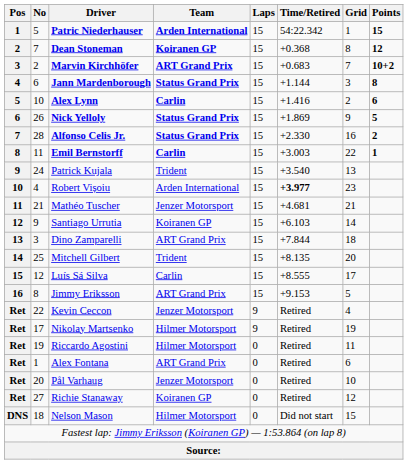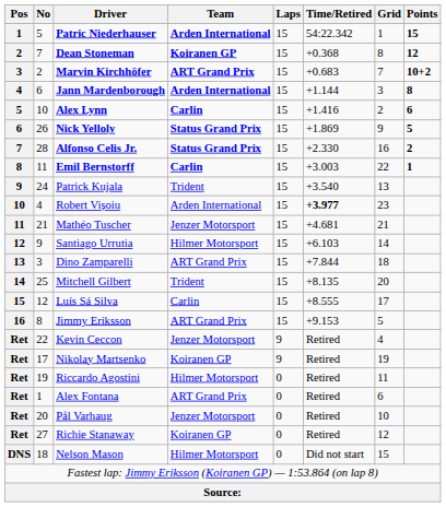 <table class="wikitable" style="font-size:85%">
 <tr>
 <th>Pos</th>
 <th>No</th>
 <th>Driver</th>
 <th>Team</th>
 <th>Laps</th>
 <th>Time/Retired</th>
 <th>Grid</th>
 <th>Points</th>
 </tr>
 <tr>
 <th>1</th>
 <td>5</td>
 <td> <strong><a href='#'>Patric Niederhauser</a></strong></td>
 <td><strong><a href='#'>Arden International</a></strong></td>
 <td>15</td>
 <td>54:22.342</td>
 <td>1</td>
 <td><strong>15</strong></td>
 </tr>
 <tr>
 <th>2</th>
 <td>7</td>
 <td> <strong><a href='#'>Dean Stoneman</a></strong></td>
 <td><strong><a href='#'>Koiranen GP</a></strong></td>
 <td>15</td>
 <td>+0.368</td>
 <td>8</td>
 <td><strong>12</strong></td>
 </tr>
 <tr>
 <th>3</th>
 <td>2</td>
 <td> <strong><a href='#'>Marvin Kirchhöfer</a></strong></td>
 <td><strong><a href='#'>ART Grand Prix</a></strong></td>
 <td>15</td>
 <td>+0.683</td>
 <td>7</td>
 <td><strong>10+2</strong></td>
 </tr>
 <tr>
 <th>4</th>
 <td>6</td>
 <td> <strong><a href='#'>Jann Mardenborough</a></strong></td>
-<td><strong><a href='#'>Status Grand Prix</a></strong></td>
+<td><strong><a href='#'>Arden International</a></strong></td>
 <td>15</td>
 <td>+1.144</td>
 <td>3</td>
 <td><strong>8</strong></td>
 </tr>
 <tr>
 <th>5</th>
 <td>10</td>
 <td> <strong><a href='#'>Alex Lynn</a></strong></td>
 <td><strong><a href='#'>Carlin</a></strong></td>
 <td>15</td>
 <td>+1.416</td>
 <td>2</td>
 <td><strong>6</strong></td>
 </tr>
 <tr>
 <th>6</th>
 <td>26</td>
 <td> <strong><a href='#'>Nick Yelloly</a></strong></td>
 <td><strong><a href='#'>Status Grand Prix</a></strong></td>
 <td>15</td>
 <td>+1.869</td>
 <td>9</td>
 <td><strong>5</strong></td>
 </tr>
 <tr>
 <th>7</th>
 <td>28</td>
 <td> <strong><a href='#'>Alfonso Celis Jr.</a></strong></td>
 <td><strong><a href='#'>Status Grand Prix</a></strong></td>
 <td>15</td>
 <td>+2.330</td>
 <td>16</td>
 <td><strong>2</strong></td>
 </tr>
 <tr>
 <th>8</th>
 <td>11</td>
 <td> <strong><a href='#'>Emil Bernstorff</a></strong></td>
 <td><strong><a href='#'>Carlin</a></strong></td>
 <td>15</td>
 <td>+3.003</td>
 <td>22</td>
 <td><strong>1</strong></td>
 </tr>
 <tr>
 <th>9</th>
 <td>24</td>
 <td> <a href='#'>Patrick Kujala</a></td>
 <td><a href='#'>Trident</a></td>
 <td>15</td>
 <td>+3.540</td>
 <td>13</td>
 <td></td>
 </tr>
 <tr>
 <th>10</th>
 <td>4</td>
 <td> <a href='#'>Robert Vișoiu</a></td>
 <td><a href='#'>Arden International</a></td>
 <td>15</td>
 <td><strong>+3.977</strong></td>
 <td>23</td>
 <td></td>
 </tr>
 <tr>
 <th>11</th>
 <td>21</td>
 <td> <a href='#'>Mathéo Tuscher</a></td>
 <td><a href='#'>Jenzer Motorsport</a></td>
 <td>15</td>
 <td>+4.681</td>
 <td>21</td>
 <td></td>
 </tr>
 <tr>
 <th>12</th>
 <td>9</td>
 <td> <a href='#'>Santiago Urrutia</a></td>
-<td><a href='#'>Koiranen GP</a></td>
+<td><a href='#'>Hilmer Motorsport</a></td>
 <td>15</td>
 <td>+6.103</td>
 <td>14</td>
 <td></td>
 </tr>
 <tr>
 <th>13</th>
 <td>3</td>
 <td> <a href='#'>Dino Zamparelli</a></td>
 <td><a href='#'>ART Grand Prix</a></td>
 <td>15</td>
 <td>+7.844</td>
 <td>18</td>
 <td></td>
 </tr>
 <tr>
 <th>14</th>
 <td>25</td>
 <td> <a href='#'>Mitchell Gilbert</a></td>
 <td><a href='#'>Trident</a></td>
 <td>15</td>
 <td>+8.135</td>
 <td>20</td>
 <td></td>
 </tr>
 <tr>
 <th>15</th>
 <td>12</td>
 <td> <a href='#'>Luís Sá Silva</a></td>
 <td><a href='#'>Carlin</a></td>
 <td>15</td>
 <td>+8.555</td>
 <td>17</td>
 <td></td>
 </tr>
 <tr>
 <th>16</th>
 <td>8</td>
 <td> <a href='#'>Jimmy Eriksson</a></td>
 <td><a href='#'>ART Grand Prix</a></td>
 <td>15</td>
 <td>+9.153</td>
 <td>5</td>
 <td></td>
 </tr>
 <tr>
 <th>Ret</th>
 <td>22</td>
 <td> <a href='#'>Kevin Ceccon</a></td>
 <td><a href='#'>Jenzer Motorsport</a></td>
 <td>9</td>
 <td>Retired</td>
 <td>4</td>
 <td></td>
 </tr>
 <tr>
 <th>Ret</th>
 <td>17</td>
 <td> <a href='#'>Nikolay Martsenko</a></td>
-<td><a href='#'>Hilmer Motorsport</a></td>
+<td><a href='#'>Koiranen GP</a></td>
 <td>9</td>
 <td>Retired</td>
 <td>19</td>
 <td></td>
 </tr>
 <tr>
 <th>Ret</th>
 <td>19</td>
 <td> <a href='#'>Riccardo Agostini</a></td>
 <td><a href='#'>Hilmer Motorsport</a></td>
 <td>0</td>
 <td>Retired</td>
 <td>11</td>
 <td></td>
 </tr>
 <tr>
 <th>Ret</th>
 <td>1</td>
 <td> <a href='#'>Alex Fontana</a></td>
 <td><a href='#'>ART Grand Prix</a></td>
 <td>0</td>
 <td>Retired</td>
 <td>6</td>
 <td></td>
 </tr>
 <tr>
 <th>Ret</th>
 <td>20</td>
 <td> <a href='#'>Pål Varhaug</a></td>
 <td><a href='#'>Jenzer Motorsport</a></td>
 <td>0</td>
 <td>Retired</td>
 <td>10</td>
 <td></td>
 </tr>
 <tr>
 <th>Ret</th>
 <td>27</td>
 <td> <a href='#'>Richie Stanaway</a></td>
 <td><a href='#'>Koiranen GP</a></td>
 <td>0</td>
 <td>Retired</td>
 <td>12</td>
 <td></td>
 </tr>
 <tr>
 <th>DNS</th>
 <td>18</td>
 <td> <a href='#'>Nelson Mason</a></td>
 <td><a href='#'>Hilmer Motorsport</a></td>
 <td>0</td>
 <td>Did not start</td>
 <td>15</td>
 <td></td>
 </tr>
 <tr>
 <td colspan="8" align="center"><em>Fastest lap: <a href='#'>Jimmy Eriksson</a> (<a href='#'>Koiranen GP</a>) — 1:53.864 (on lap 8)</em></td>
 </tr>
 <tr>
 <th colspan="8">Source:</th>
 </tr>
 </table>
